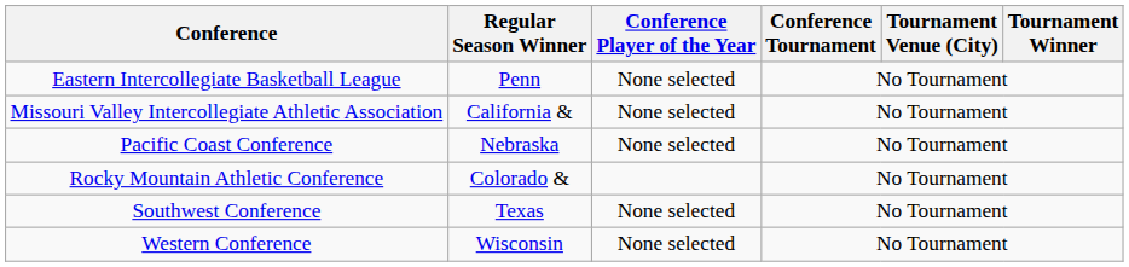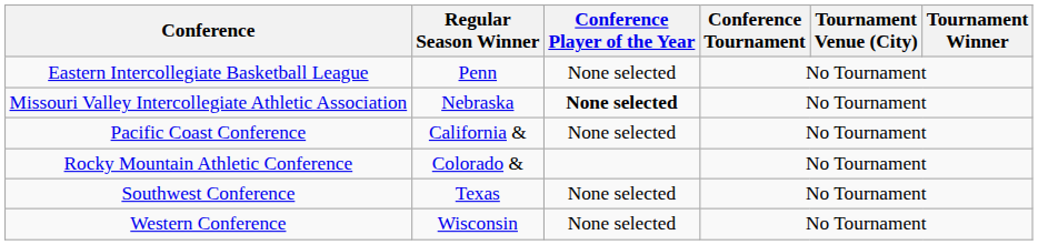 <table class="wikitable" style="text-align:center;">
 <tr>
 <th>Conference</th>
 <th>Regular <br> Season Winner</th>
 <th><a href='#'>Conference <br> Player of the Year</a></th>
 <th>Conference <br> Tournament</th>
 <th>Tournament <br> Venue (City)</th>
 <th>Tournament <br> Winner</th>
 </tr>
 <tr>
 <td><a href='#'>Eastern Intercollegiate Basketball League</a></td>
 <td><a href='#'>Penn</a></td>
 <td>None selected</td>
 <td colspan=3>No Tournament</td>
 </tr>
 <tr>
 <td><a href='#'>Missouri Valley Intercollegiate Athletic Association</a></td>
-<td><a href='#'>California</a> & </td>
-<td>None selected</td>
+<td><a href='#'>Nebraska</a></td>
+<td><strong>None selected</strong></td>
 <td colspan=3>No Tournament</td>
 </tr>
 <tr>
 <td><a href='#'>Pacific Coast Conference</a></td>
-<td><a href='#'>Nebraska</a></td>
+<td><a href='#'>California</a> & </td>
 <td>None selected</td>
 <td colspan=3>No Tournament</td>
 </tr>
 <tr>
 <td><a href='#'>Rocky Mountain Athletic Conference</a></td>
 <td><a href='#'>Colorado</a> & </td>
 <td></td>
 <td colspan=3>No Tournament</td>
 </tr>
 <tr>
 <td><a href='#'>Southwest Conference</a></td>
 <td><a href='#'>Texas</a></td>
 <td>None selected</td>
 <td colspan=3>No Tournament</td>
 </tr>
 <tr>
 <td><a href='#'>Western Conference</a></td>
 <td><a href='#'>Wisconsin</a></td>
 <td>None selected</td>
 <td colspan=3>No Tournament</td>
 </tr>
 </table>
